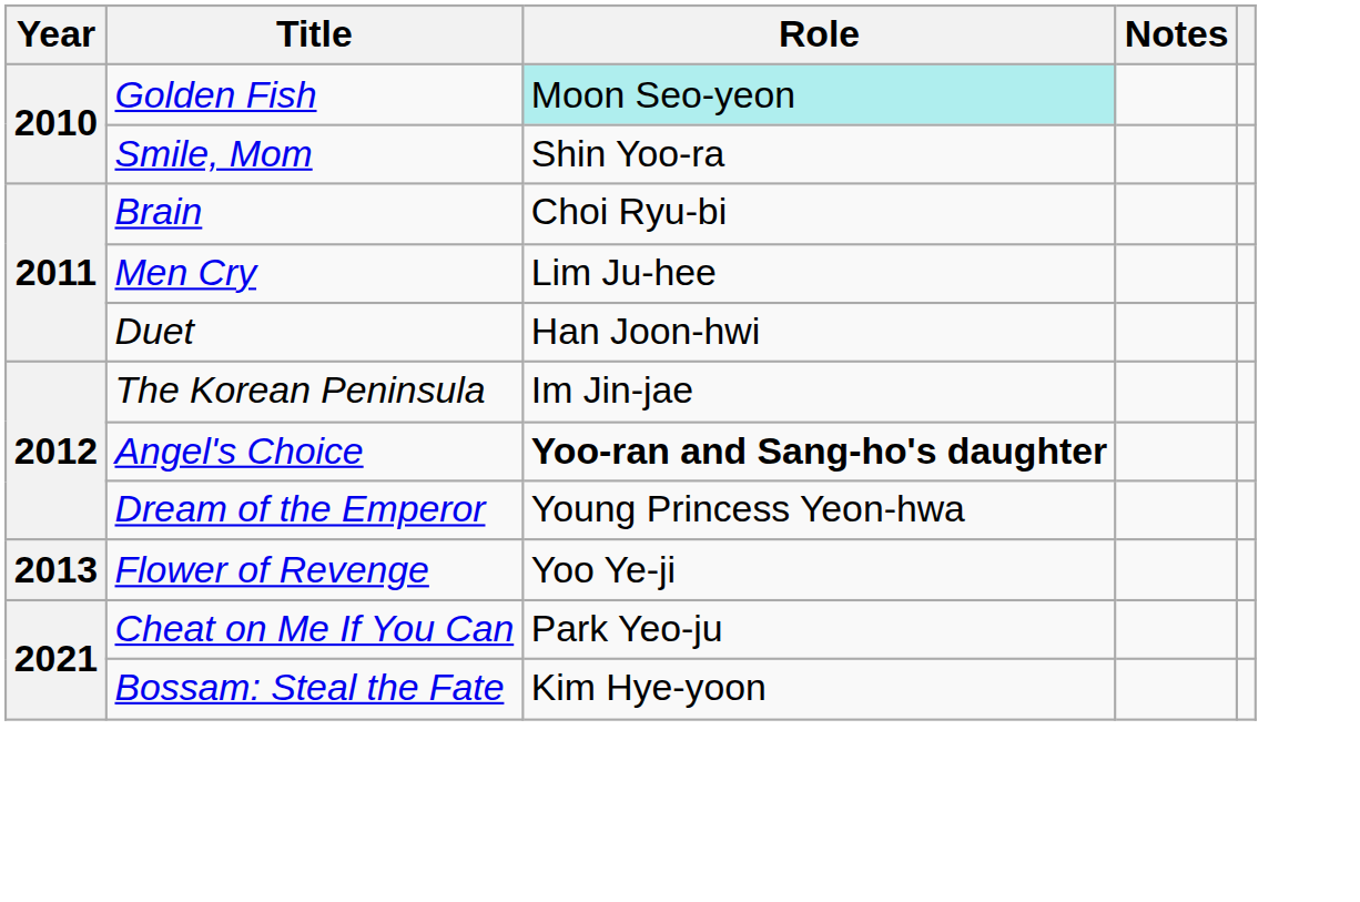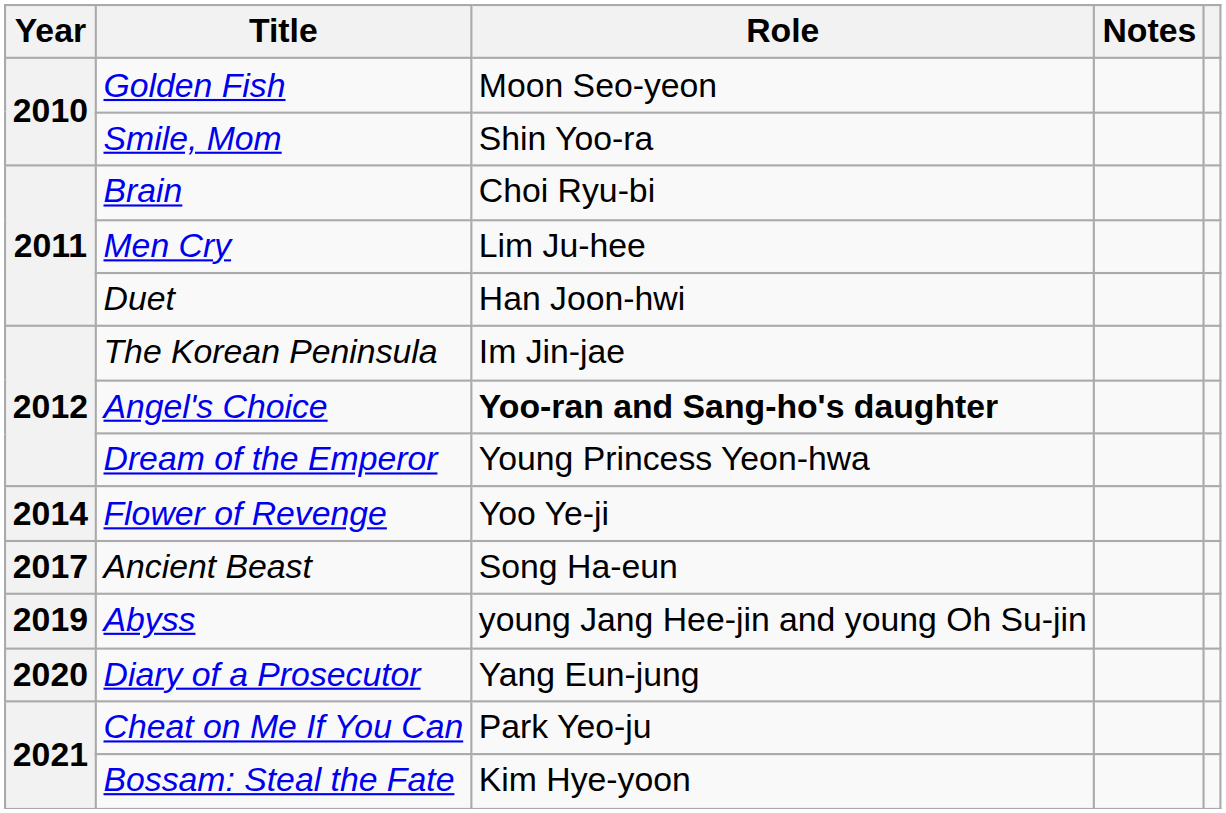 <table class="wikitable plainrowheaders sortable">
 <tr>
 <th scope="col">Year</th>
 <th scope="col">Title</th>
 <th scope="col">Role</th>
 <th scope="col">Notes</th>
 <th scope="col" class="unsortable"></th>
 </tr>
 <tr>
 <th scope="row" rowspan="2">2010</th>
 <td><em><a href='#'>Golden Fish</a></em></td>
-<td style="background: paleturquoise;">Moon Seo-yeon</td>
+<td>Moon Seo-yeon</td>
 <td></td>
 <td style="text-align:center"></td>
 </tr>
 <tr>
 <td><em><a href='#'>Smile, Mom</a></em></td>
 <td>Shin Yoo-ra</td>
 <td></td>
 <td style="text-align:center"></td>
 </tr>
 <tr>
 <th scope="row" rowspan="3">2011</th>
 <td><em><a href='#'>Brain</a></em></td>
 <td>Choi Ryu-bi</td>
 <td></td>
 <td style="text-align:center"></td>
 </tr>
 <tr>
 <td><em><a href='#'>Men Cry</a></em></td>
 <td>Lim Ju-hee</td>
 <td></td>
 <td style="text-align:center"></td>
 </tr>
 <tr>
 <td><em>Duet</em></td>
 <td>Han Joon-hwi</td>
 <td></td>
 <td style="text-align:center"></td>
 </tr>
 <tr>
 <th scope="row" rowspan="3">2012</th>
 <td><em>The Korean Peninsula</em></td>
 <td>Im Jin-jae</td>
 <td></td>
 <td style="text-align:center"></td>
 </tr>
 <tr>
 <td><em><a href='#'>Angel's Choice</a></em></td>
 <td><strong>Yoo-ran and Sang-ho's daughter</strong></td>
 <td></td>
 <td style="text-align:center"></td>
 </tr>
 <tr>
 <td><em><a href='#'>Dream of the Emperor</a></em></td>
 <td>Young Princess Yeon-hwa</td>
 <td></td>
 <td style="text-align:center"></td>
 </tr>
 <tr>
-<th scope="row">2013</th>
+<th scope="row">2014</th>
 <td><em><a href='#'>Flower of Revenge</a></em></td>
 <td>Yoo Ye-ji</td>
+<td></td>
+<td style="text-align:center"></td>
+</tr>
+<tr>
+<th scope="row">2017</th>
+<td><em>Ancient Beast</em></td>
+<td>Song Ha-eun</td>
+<td></td>
+<td style="text-align:center"></td>
+</tr>
+<tr>
+<th scope="row">2019</th>
+<td><em><a href='#'>Abyss</a></em></td>
+<td>young Jang Hee-jin and young Oh Su-jin</td>
+<td></td>
+<td style="text-align:center"></td>
+</tr>
+<tr>
+<th scope="row">2020</th>
+<td><em><a href='#'>Diary of a Prosecutor</a></em></td>
+<td>Yang Eun-jung</td>
 <td></td>
 <td style="text-align:center"></td>
 </tr>
 <tr>
 <th scope="row" rowspan="2">2021</th>
 <td><em><a href='#'>Cheat on Me If You Can</a></em></td>
 <td>Park Yeo-ju</td>
 <td></td>
 <td style="text-align:center"></td>
 </tr>
 <tr>
 <td><em><a href='#'>Bossam: Steal the Fate</a></em></td>
 <td>Kim Hye-yoon</td>
 <td></td>
 <td style="text-align:center"></td>
 </tr>
 </table>
